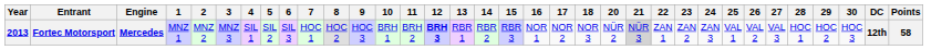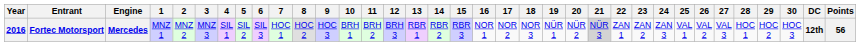 <table class="wikitable" style="text-align:center; font-size:90%">
 <tr>
 <th>Year</th>
 <th>Entrant</th>
 <th>Engine</th>
 <th>1</th>
 <th>2</th>
 <th>3</th>
 <th>4</th>
 <th>5</th>
 <th>6</th>
 <th>7</th>
 <th>8</th>
 <th>9</th>
 <th>10</th>
 <th>11</th>
 <th>12</th>
 <th>13</th>
 <th>14</th>
 <th>15</th>
 <th>16</th>
 <th>17</th>
 <th>18</th>
+<th>19</th>
 <th>20</th>
 <th>21</th>
 <th>22</th>
 <th>23</th>
 <th>24</th>
 <th>25</th>
 <th>26</th>
 <th>27</th>
 <th>28</th>
 <th>29</th>
 <th>30</th>
 <th>DC</th>
 <th>Points</th>
 </tr>
 <tr>
-<th><a href='#'>2013</a></th>
+<th><a href='#'>2016</a></th>
 <th><a href='#'>Fortec Motorsport</a></th>
 <th><a href='#'>Mercedes</a></th>
 <td style="background:#CFCFFF;"><a href='#'>MNZ<br>1</a><br></td>
 <td style="background:#DFFFDF;"><a href='#'>MNZ<br>2</a><br></td>
 <td style="background:#CFCFFF;"><a href='#'>MNZ<br>3</a><br></td>
 <td style="background:#EFCFFF;"><a href='#'>SIL<br>1</a><br></td>
 <td style="background:#DFFFDF;"><a href='#'>SIL<br>2</a><br></td>
 <td style="background:#EFCFFF;"><a href='#'>SIL<br>3</a><br></td>
 <td style="background:#DFFFDF;"><a href='#'>HOC<br>1</a><br></td>
 <td style="background:#DFDFDF;"><a href='#'>HOC<br>2</a><br></td>
 <td style="background:#CFCFFF;"><a href='#'>HOC<br>3</a><br></td>
 <td style="background:#DFFFDF;"><a href='#'>BRH<br>1</a><br></td>
 <td style="background:#DFFFDF;"><a href='#'>BRH<br>2</a><br></td>
-<td style="background:#CFCFFF;"><strong><a href='#'>BRH<br>3</a><br></strong></td>
+<td style="background:#CFCFFF;"><a href='#'>BRH<br>3</a><br></td>
 <td style="background:#EFCFFF;"><a href='#'>RBR<br>1</a><br></td>
 <td style="background:#DFFFDF;"><a href='#'>RBR<br>2</a><br></td>
 <td style="background:#CFCFFF;"><a href='#'>RBR<br>3</a><br></td>
 <td><a href='#'>NOR<br>1</a></td>
 <td><a href='#'>NOR<br>2</a></td>
 <td><a href='#'>NOR<br>3</a></td>
+<td><a href='#'>NÜR<br>1</a></td>
 <td><a href='#'>NÜR<br>2</a></td>
 <td style="background: lightgrey;"><a href='#'>NÜR<br>3</a></td>
 <td><a href='#'>ZAN<br>1</a></td>
 <td><a href='#'>ZAN<br>2</a></td>
 <td><a href='#'>ZAN<br>3</a></td>
 <td><a href='#'>VAL<br>1</a></td>
 <td><a href='#'>VAL<br>2</a></td>
 <td><a href='#'>VAL<br>3</a></td>
 <td><a href='#'>HOC<br>1</a></td>
 <td><a href='#'>HOC<br>2</a></td>
 <td><a href='#'>HOC<br>3</a></td>
 <th>12th</th>
-<th>58</th>
+<th>56</th>
 </tr>
 </table>
